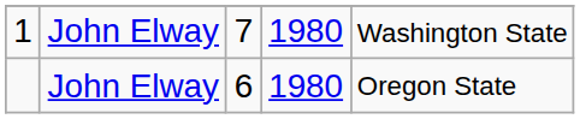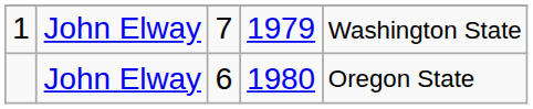 <table class="wikitable">
 <tr>
 </tr>
 <tr>
 <td>1</td>
 <td><a href='#'>John Elway</a></td>
 <td><abbr>7</abbr></td>
-<td><a href='#'>1980</a></td>
+<td><a href='#'>1979</a></td>
 <td style="font-size:80%;">Washington State</td>
 </tr>
 <tr>
 <td></td>
 <td><a href='#'>John Elway</a></td>
 <td><abbr>6</abbr></td>
 <td><a href='#'>1980</a></td>
 <td style="font-size:80%;">Oregon State</td>
 </tr>
 </table>
